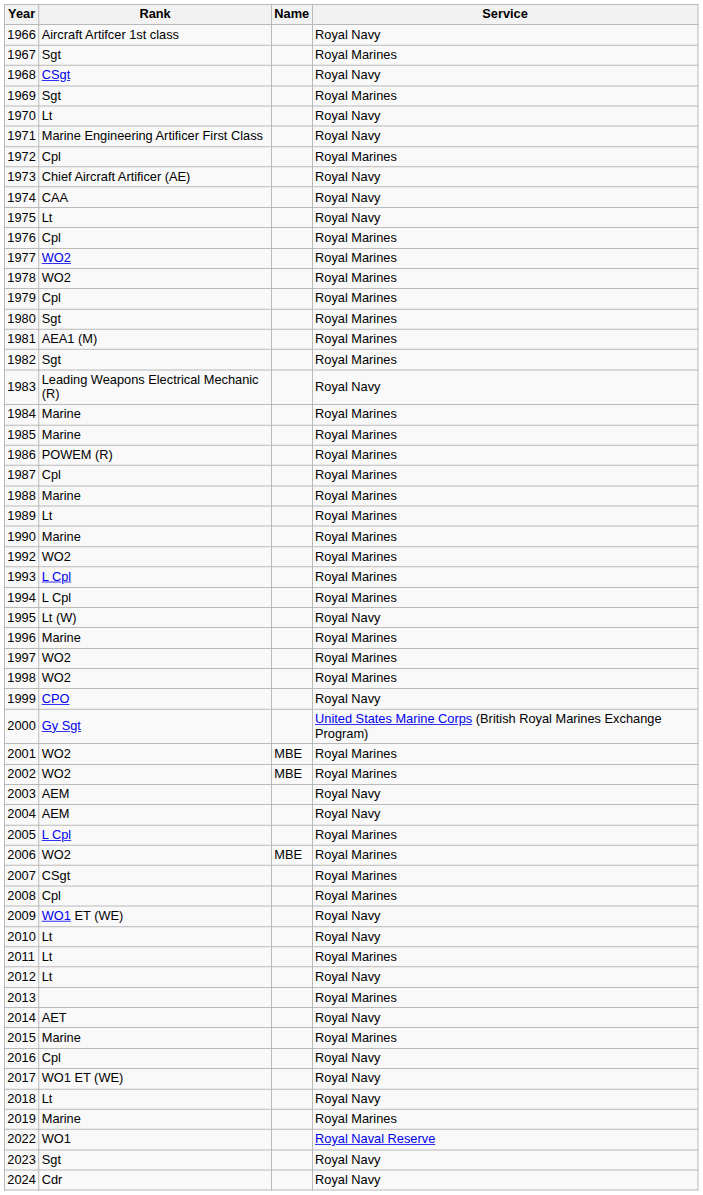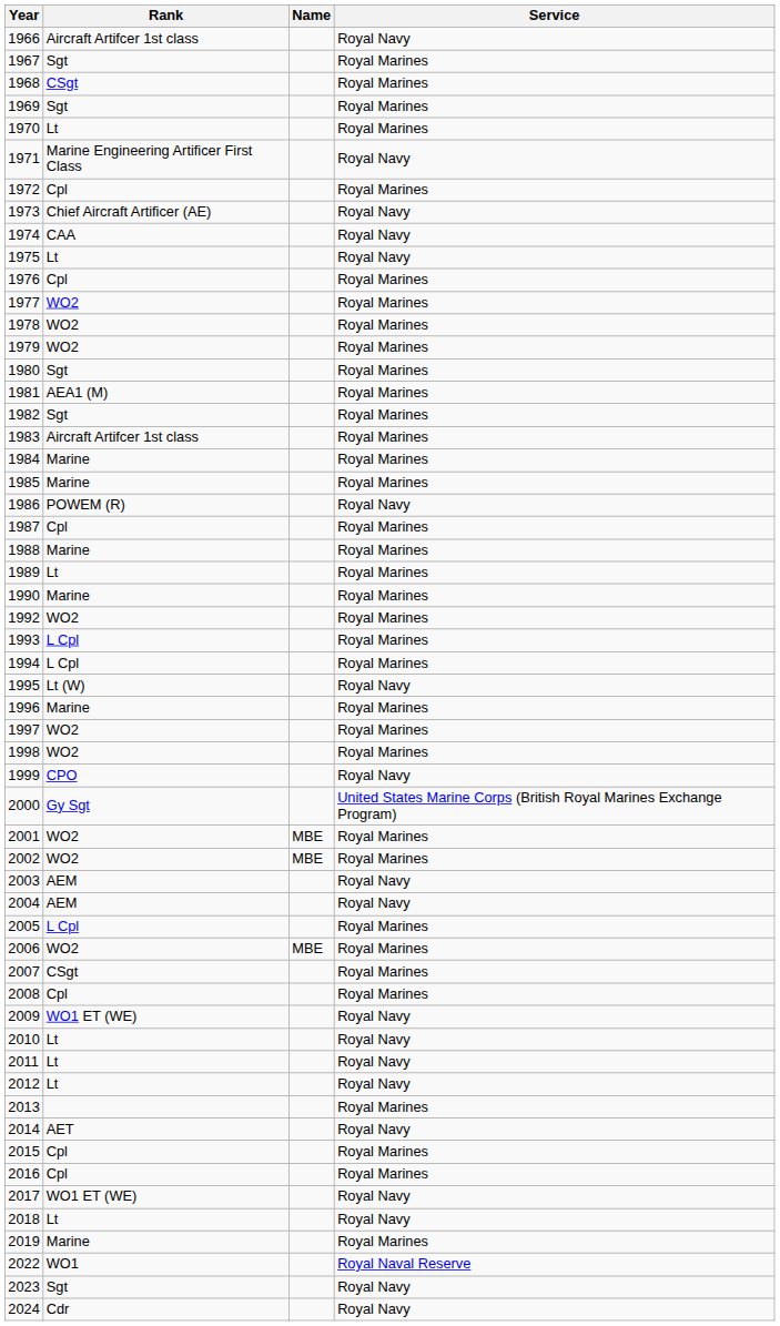 <table class="wikitable sortable collapsible">
 <tr>
 <th scope="row";>Year</th>
 <th scope="row";>Rank</th>
 <th scope="row";>Name</th>
 <th scope="row";>Service</th>
 </tr>
 <tr>
 <td>1966</td>
 <td>Aircraft Artifcer 1st class</td>
 <td></td>
 <td>Royal Navy</td>
 </tr>
 <tr>
 <td>1967</td>
 <td>Sgt</td>
 <td></td>
 <td>Royal Marines</td>
 </tr>
 <tr>
 <td>1968</td>
 <td><a href='#'>CSgt</a></td>
 <td></td>
-<td>Royal Navy</td>
+<td>Royal Marines</td>
 </tr>
 <tr>
 <td>1969</td>
 <td>Sgt</td>
 <td></td>
 <td>Royal Marines</td>
 </tr>
 <tr>
 <td>1970</td>
 <td>Lt</td>
 <td></td>
-<td>Royal Navy</td>
+<td>Royal Marines</td>
 </tr>
 <tr>
 <td>1971</td>
 <td>Marine Engineering Artificer First Class</td>
 <td></td>
 <td>Royal Navy</td>
 </tr>
 <tr>
 <td>1972</td>
 <td>Cpl</td>
 <td></td>
 <td>Royal Marines</td>
 </tr>
 <tr>
 <td>1973</td>
 <td>Chief Aircraft Artificer (AE)</td>
 <td></td>
 <td>Royal Navy</td>
 </tr>
 <tr>
 <td>1974</td>
 <td>CAA</td>
 <td></td>
 <td>Royal Navy</td>
 </tr>
 <tr>
 <td>1975</td>
 <td>Lt</td>
 <td></td>
 <td>Royal Navy</td>
 </tr>
 <tr>
 <td>1976</td>
 <td>Cpl</td>
 <td></td>
 <td>Royal Marines</td>
 </tr>
 <tr>
 <td>1977</td>
 <td><a href='#'>WO2</a></td>
 <td></td>
 <td>Royal Marines</td>
 </tr>
 <tr>
 <td>1978</td>
 <td>WO2</td>
 <td></td>
 <td>Royal Marines</td>
 </tr>
 <tr>
 <td>1979</td>
-<td>Cpl</td>
+<td>WO2</td>
 <td></td>
 <td>Royal Marines</td>
 </tr>
 <tr>
 <td>1980</td>
 <td>Sgt</td>
 <td></td>
 <td>Royal Marines</td>
 </tr>
 <tr>
 <td>1981</td>
 <td>AEA1 (M)</td>
 <td></td>
 <td>Royal Marines</td>
 </tr>
 <tr>
 <td>1982</td>
 <td>Sgt</td>
 <td></td>
 <td>Royal Marines</td>
 </tr>
 <tr>
 <td>1983</td>
-<td>Leading Weapons Electrical Mechanic (R)</td>
+<td>Aircraft Artifcer 1st class</td>
 <td></td>
-<td>Royal Navy</td>
+<td>Royal Marines</td>
 </tr>
 <tr>
 <td>1984</td>
 <td>Marine</td>
 <td></td>
 <td>Royal Marines</td>
 </tr>
 <tr>
 <td>1985</td>
 <td>Marine</td>
 <td></td>
 <td>Royal Marines</td>
 </tr>
 <tr>
 <td>1986</td>
 <td>POWEM (R)</td>
 <td></td>
-<td>Royal Marines</td>
+<td>Royal Navy</td>
 </tr>
 <tr>
 <td>1987</td>
 <td>Cpl</td>
 <td></td>
 <td>Royal Marines</td>
 </tr>
 <tr>
 <td>1988</td>
 <td>Marine</td>
 <td></td>
 <td>Royal Marines</td>
 </tr>
 <tr>
 <td>1989</td>
 <td>Lt</td>
 <td></td>
 <td>Royal Marines</td>
 </tr>
 <tr>
 <td>1990</td>
 <td>Marine</td>
 <td></td>
 <td>Royal Marines</td>
 </tr>
 <tr>
 <td>1992</td>
 <td>WO2</td>
 <td></td>
 <td>Royal Marines</td>
 </tr>
 <tr>
 <td>1993</td>
 <td><a href='#'>L Cpl</a></td>
 <td></td>
 <td>Royal Marines</td>
 </tr>
 <tr>
 <td>1994</td>
 <td>L Cpl</td>
 <td></td>
 <td>Royal Marines</td>
 </tr>
 <tr>
 <td>1995</td>
 <td>Lt (W)</td>
 <td></td>
 <td>Royal Navy</td>
 </tr>
 <tr>
 <td>1996</td>
 <td>Marine</td>
 <td></td>
 <td>Royal Marines</td>
 </tr>
 <tr>
 <td>1997</td>
 <td>WO2</td>
 <td></td>
 <td>Royal Marines</td>
 </tr>
 <tr>
 <td>1998</td>
 <td>WO2</td>
 <td></td>
 <td>Royal Marines</td>
 </tr>
 <tr>
 <td>1999</td>
 <td><a href='#'>CPO</a></td>
 <td></td>
 <td>Royal Navy</td>
 </tr>
 <tr>
 <td>2000</td>
 <td><a href='#'>Gy Sgt</a></td>
 <td></td>
 <td><a href='#'>United States Marine Corps</a> (British Royal Marines Exchange Program)</td>
 </tr>
 <tr>
 <td>2001</td>
 <td>WO2</td>
 <td>  MBE</td>
 <td>Royal Marines</td>
 </tr>
 <tr>
 <td>2002</td>
 <td>WO2</td>
 <td> MBE</td>
 <td>Royal Marines</td>
 </tr>
 <tr>
 <td>2003</td>
 <td>AEM</td>
 <td></td>
 <td>Royal Navy</td>
 </tr>
 <tr>
 <td>2004</td>
 <td>AEM</td>
 <td></td>
 <td>Royal Navy</td>
 </tr>
 <tr>
 <td>2005</td>
 <td><a href='#'>L Cpl</a></td>
 <td></td>
 <td>Royal Marines</td>
 </tr>
 <tr>
 <td>2006</td>
 <td>WO2</td>
 <td> MBE</td>
 <td>Royal Marines</td>
 </tr>
 <tr>
 <td>2007</td>
 <td>CSgt</td>
 <td></td>
 <td>Royal Marines</td>
 </tr>
 <tr>
 <td>2008</td>
 <td>Cpl</td>
 <td></td>
 <td>Royal Marines</td>
 </tr>
 <tr>
 <td>2009</td>
 <td><a href='#'>WO1</a> ET (WE)</td>
 <td></td>
 <td>Royal Navy</td>
 </tr>
 <tr>
 <td>2010</td>
 <td>Lt</td>
 <td></td>
 <td>Royal Navy</td>
 </tr>
 <tr>
 <td>2011</td>
 <td>Lt</td>
 <td></td>
-<td>Royal Marines</td>
+<td>Royal Navy</td>
 </tr>
 <tr>
 <td>2012</td>
 <td>Lt</td>
 <td></td>
 <td>Royal Navy</td>
 </tr>
 <tr>
 <td>2013</td>
 <td></td>
 <td></td>
 <td>Royal Marines</td>
 </tr>
 <tr>
 <td>2014</td>
 <td>AET</td>
 <td></td>
 <td>Royal Navy</td>
 </tr>
 <tr>
 <td>2015</td>
-<td>Marine</td>
+<td>Cpl</td>
 <td></td>
 <td>Royal Marines</td>
 </tr>
 <tr>
 <td>2016</td>
 <td>Cpl</td>
 <td></td>
-<td>Royal Navy</td>
+<td>Royal Marines</td>
 </tr>
 <tr>
 <td>2017</td>
 <td>WO1 ET (WE)</td>
 <td></td>
 <td>Royal Navy</td>
 </tr>
 <tr>
 <td>2018</td>
 <td>Lt</td>
 <td></td>
 <td>Royal Navy</td>
 </tr>
 <tr>
 <td>2019</td>
 <td>Marine</td>
 <td></td>
 <td>Royal Marines</td>
 </tr>
 <tr>
 <td>2022</td>
 <td>WO1</td>
 <td></td>
 <td><a href='#'>Royal Naval Reserve</a></td>
 </tr>
 <tr>
 <td>2023</td>
 <td>Sgt</td>
 <td></td>
 <td>Royal Navy</td>
 </tr>
 <tr>
 <td>2024</td>
 <td>Cdr</td>
 <td></td>
 <td>Royal Navy</td>
 </tr>
 </table>
